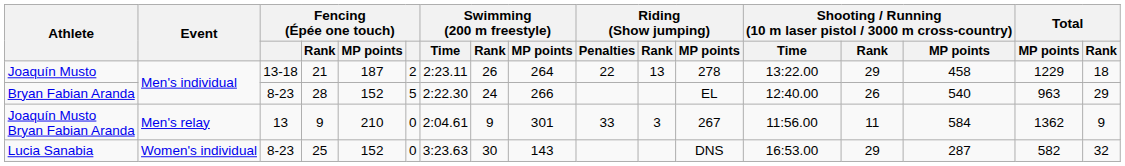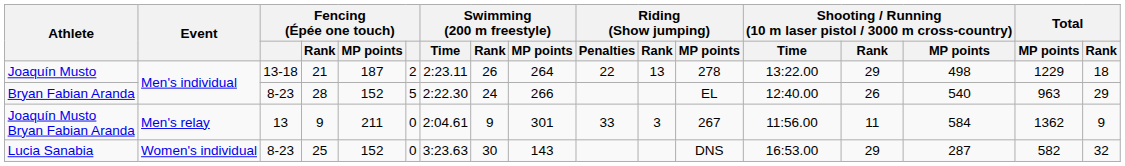 <table class=wikitable style=font-size:90%;text-align:center>
 <tr>
 <th rowspan=2>Athlete</th>
 <th rowspan=2>Event</th>
 <th colspan=4>Fencing<br><span>(Épée one touch)</span></th>
 <th colspan=3>Swimming<br><span>(200 m freestyle)</span></th>
 <th colspan=3>Riding<br><span>(Show jumping)</span></th>
 <th colspan=3>Shooting / Running<br><span>(10 m laser pistol / 3000 m cross-country)</span></th>
 <th colspan=2>Total</th>
 </tr>
 <tr style=font-size:95%>
 <th></th>
 <th>Rank</th>
 <th>MP points</th>
 <th></th>
 <th>Time</th>
 <th>Rank</th>
 <th>MP points</th>
 <th>Penalties</th>
 <th>Rank</th>
 <th>MP points</th>
 <th>Time</th>
 <th>Rank</th>
 <th>MP points</th>
 <th>MP points</th>
 <th>Rank</th>
 </tr>
 <tr>
 <td align=left><a href='#'>Joaquín Musto</a></td>
 <td align=left rowspan=2><a href='#'>Men's individual</a></td>
 <td>13-18</td>
 <td>21</td>
 <td>187</td>
 <td>2</td>
 <td>2:23.11</td>
 <td>26</td>
 <td>264</td>
 <td>22</td>
 <td>13</td>
 <td>278</td>
 <td>13:22.00</td>
 <td>29</td>
-<td>458</td>
+<td>498</td>
 <td>1229</td>
 <td>18</td>
 </tr>
 <tr>
 <td align=left><a href='#'>Bryan Fabian Aranda</a></td>
 <td>8-23</td>
 <td>28</td>
 <td>152</td>
 <td>5</td>
 <td>2:22.30</td>
 <td>24</td>
 <td>266</td>
 <td></td>
 <td></td>
 <td>EL</td>
 <td>12:40.00</td>
 <td>26</td>
 <td>540</td>
 <td>963</td>
 <td>29</td>
 </tr>
 <tr>
 <td align=left><a href='#'>Joaquín Musto</a><br><a href='#'>Bryan Fabian Aranda</a></td>
 <td align=left><a href='#'>Men's relay</a></td>
 <td>13</td>
 <td>9</td>
-<td>210</td>
+<td>211</td>
 <td>0</td>
 <td>2:04.61</td>
 <td>9</td>
 <td>301</td>
 <td>33</td>
 <td>3</td>
 <td>267</td>
 <td>11:56.00</td>
 <td>11</td>
 <td>584</td>
 <td>1362</td>
 <td>9</td>
 </tr>
 <tr>
 <td align=left><a href='#'>Lucia Sanabia</a></td>
 <td align=left><a href='#'>Women's individual</a></td>
 <td>8-23</td>
 <td>25</td>
 <td>152</td>
 <td>0</td>
 <td>3:23.63</td>
 <td>30</td>
 <td>143</td>
 <td></td>
 <td></td>
 <td>DNS</td>
 <td>16:53.00</td>
 <td>29</td>
 <td>287</td>
 <td>582</td>
 <td>32</td>
 </tr>
 </table>
